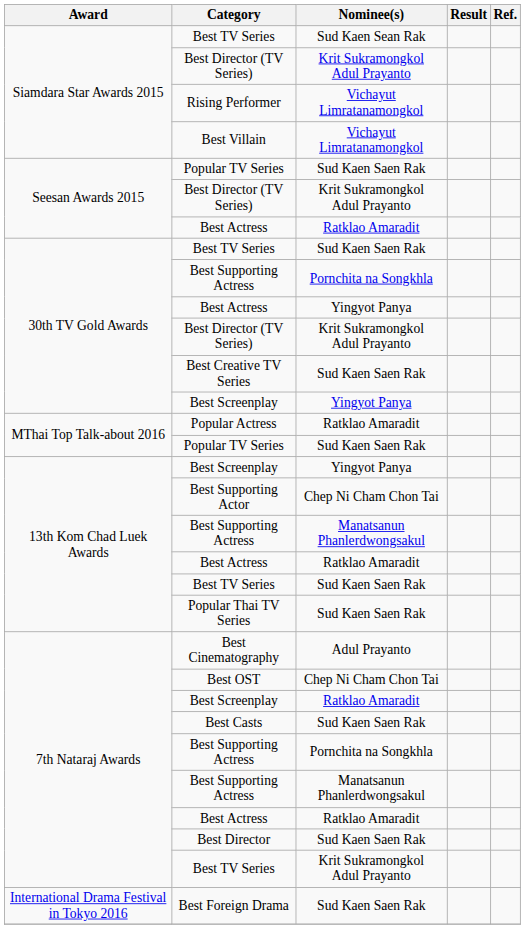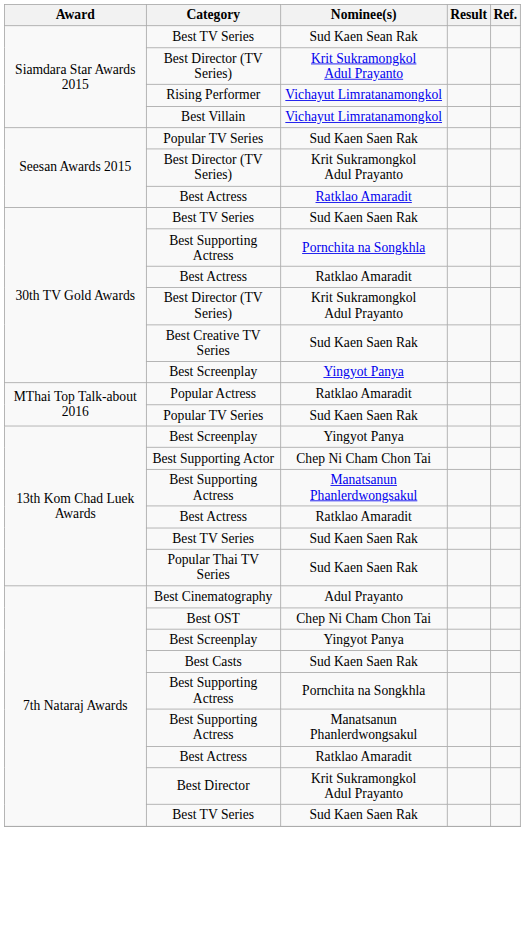 <table class="wikitable" style="text-align:center">
 <tr>
 <th>Award</th>
 <th>Category</th>
 <th>Nominee(s)</th>
 <th>Result</th>
 <th>Ref.</th>
 </tr>
 <tr>
 <td rowspan="4">Siamdara Star Awards 2015</td>
 <td>Best TV Series</td>
 <td>Sud Kaen Sean Rak</td>
 <td></td>
 <td></td>
 </tr>
 <tr>
 <td>Best Director (TV Series)</td>
 <td><a href='#'>Krit Sukramongkol</a> <br> <a href='#'>Adul Prayanto</a></td>
 <td></td>
 <td></td>
 </tr>
 <tr>
 <td>Rising Performer</td>
 <td><a href='#'>Vichayut Limratanamongkol</a></td>
 <td></td>
 <td></td>
 </tr>
 <tr>
 <td>Best Villain</td>
 <td><a href='#'>Vichayut Limratanamongkol</a></td>
 <td></td>
 <td></td>
 </tr>
 <tr>
 <td rowspan="3">Seesan Awards 2015</td>
 <td>Popular TV Series</td>
 <td>Sud Kaen Saen Rak</td>
 <td></td>
 <td></td>
 </tr>
 <tr>
 <td>Best Director (TV Series)</td>
 <td>Krit Sukramongkol <br> Adul Prayanto</td>
 <td></td>
 <td></td>
 </tr>
 <tr>
 <td>Best Actress</td>
 <td><a href='#'>Ratklao Amaradit</a></td>
 <td></td>
 <td></td>
 </tr>
 <tr>
 <td rowspan="6">30th TV Gold Awards</td>
 <td>Best TV Series</td>
 <td>Sud Kaen Saen Rak</td>
 <td></td>
 <td></td>
 </tr>
 <tr>
 <td>Best Supporting Actress</td>
 <td><a href='#'>Pornchita na Songkhla</a></td>
 <td></td>
 <td></td>
 </tr>
 <tr>
 <td>Best Actress</td>
-<td>Yingyot Panya</td>
+<td>Ratklao Amaradit</td>
 <td></td>
 <td></td>
 </tr>
 <tr>
 <td>Best Director (TV Series)</td>
 <td>Krit Sukramongkol <br> Adul Prayanto</td>
 <td></td>
 <td></td>
 </tr>
 <tr>
 <td>Best Creative TV Series</td>
 <td>Sud Kaen Saen Rak</td>
 <td></td>
 <td></td>
 </tr>
 <tr>
 <td>Best Screenplay</td>
 <td><a href='#'>Yingyot Panya</a></td>
 <td></td>
 <td></td>
 </tr>
 <tr>
 <td rowspan="2">MThai Top Talk-about 2016</td>
 <td>Popular Actress</td>
 <td>Ratklao Amaradit</td>
 <td></td>
 <td></td>
 </tr>
 <tr>
 <td>Popular TV Series</td>
 <td>Sud Kaen Saen Rak</td>
 <td></td>
 <td></td>
 </tr>
 <tr>
 <td rowspan="6">13th Kom Chad Luek Awards</td>
 <td>Best Screenplay</td>
 <td>Yingyot Panya</td>
 <td></td>
 <td></td>
 </tr>
 <tr>
 <td>Best Supporting Actor</td>
 <td>Chep Ni Cham Chon Tai</td>
 <td></td>
 <td></td>
 </tr>
 <tr>
 <td>Best Supporting Actress</td>
 <td><a href='#'>Manatsanun Phanlerdwongsakul</a></td>
 <td></td>
 <td></td>
 </tr>
 <tr>
 <td>Best Actress</td>
 <td>Ratklao Amaradit</td>
 <td></td>
 <td></td>
 </tr>
 <tr>
 <td>Best TV Series</td>
 <td>Sud Kaen Saen Rak</td>
 <td></td>
 <td></td>
 </tr>
 <tr>
 <td>Popular Thai TV Series</td>
 <td>Sud Kaen Saen Rak</td>
 <td></td>
 <td></td>
 </tr>
 <tr>
 <td rowspan="9">7th Nataraj Awards</td>
 <td>Best Cinematography</td>
 <td>Adul Prayanto</td>
 <td></td>
 <td></td>
 </tr>
 <tr>
 <td>Best OST</td>
 <td>Chep Ni Cham Chon Tai</td>
 <td></td>
 <td></td>
 </tr>
 <tr>
 <td>Best Screenplay</td>
-<td><a href='#'>Ratklao Amaradit</a></td>
+<td>Yingyot Panya</td>
 <td></td>
 <td></td>
 </tr>
 <tr>
 <td>Best Casts</td>
 <td>Sud Kaen Saen Rak</td>
 <td></td>
 <td></td>
 </tr>
 <tr>
 <td>Best Supporting Actress</td>
 <td>Pornchita na Songkhla</td>
 <td></td>
 <td></td>
 </tr>
 <tr>
 <td>Best Supporting Actress</td>
 <td>Manatsanun Phanlerdwongsakul</td>
 <td></td>
 <td></td>
 </tr>
 <tr>
 <td>Best Actress</td>
 <td>Ratklao Amaradit</td>
 <td></td>
 <td></td>
 </tr>
 <tr>
 <td>Best Director</td>
-<td>Sud Kaen Saen Rak</td>
+<td>Krit Sukramongkol <br> Adul Prayanto</td>
 <td></td>
 <td></td>
 </tr>
 <tr>
 <td>Best TV Series</td>
-<td>Krit Sukramongkol <br> Adul Prayanto</td>
-<td></td>
-<td></td>
-</tr>
-<tr>
-<td rowspan="1"><a href='#'>International Drama Festival in Tokyo 2016</a></td>
-<td>Best Foreign Drama</td>
 <td>Sud Kaen Saen Rak</td>
 <td></td>
 <td></td>
 </tr>
 <tr>
 </tr>
 </table>
